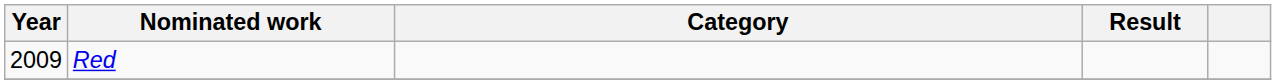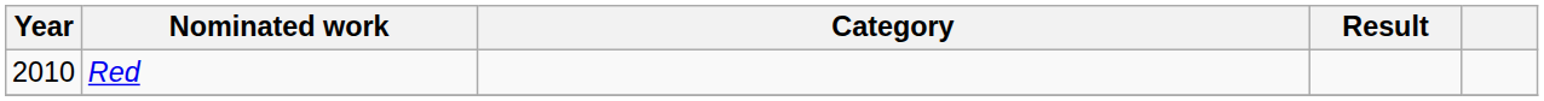 <table class=wikitable>
 <tr>
 <th width=4%>Year</th>
 <th width=26%>Nominated work</th>
 <th width=55%>Category</th>
 <th width=10%>Result</th>
 <th width=5%></th>
 </tr>
 <tr>
-<td>2009</td>
+<td>2010</td>
 <td><em><a href='#'>Red</a></em></td>
 <td></td>
 <td></td>
 <td></td>
 </tr>
 <tr>
 </tr>
 </table>
